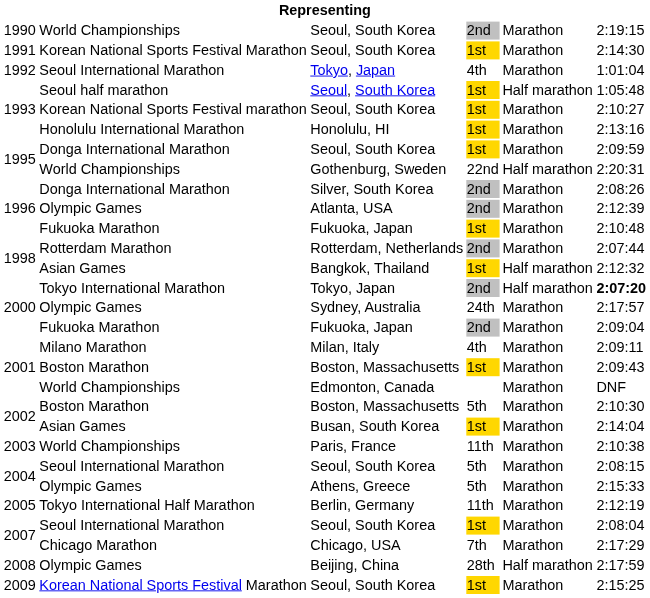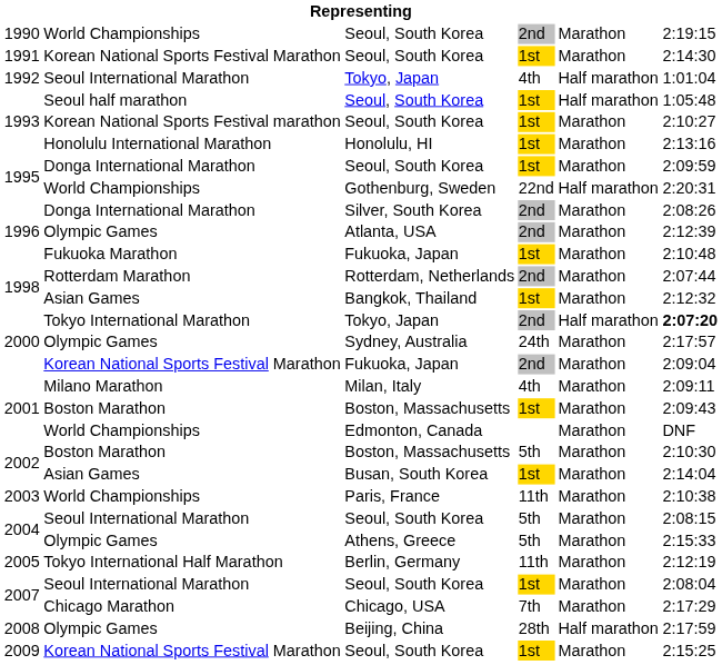 <table>
 <tr>
 <th colspan="6">Representing </th>
 </tr>
 <tr>
 <td rowspan=1>1990</td>
 <td>World Championships</td>
 <td>Seoul, South Korea</td>
 <td bgcolor="silver">2nd</td>
 <td>Marathon</td>
 <td>2:19:15</td>
 </tr>
 <tr>
 <td rowspan=1>1991</td>
 <td>Korean National Sports Festival Marathon</td>
 <td>Seoul, South Korea</td>
 <td bgcolor="gold">1st</td>
 <td>Marathon</td>
 <td>2:14:30</td>
 </tr>
 <tr>
 <td rowspan=1>1992</td>
 <td>Seoul International Marathon</td>
 <td><a href='#'>Tokyo</a>, <a href='#'>Japan</a></td>
 <td bgcolor="white">4th</td>
-<td>Marathon</td>
+<td>Half marathon</td>
 <td>1:01:04</td>
 </tr>
 <tr>
 <td rowspan=3>1993</td>
 <td>Seoul half marathon</td>
 <td><a href='#'>Seoul</a>, <a href='#'>South Korea</a></td>
 <td bgcolor="gold">1st</td>
 <td>Half marathon</td>
 <td>1:05:48</td>
 </tr>
 <tr>
 <td>Korean National Sports Festival marathon</td>
 <td>Seoul, South Korea</td>
 <td bgcolor="gold">1st</td>
 <td>Marathon</td>
 <td>2:10:27</td>
 </tr>
 <tr>
 <td>Honolulu International Marathon</td>
 <td>Honolulu, HI</td>
 <td bgcolor="gold">1st</td>
 <td>Marathon</td>
 <td>2:13:16</td>
 </tr>
 <tr>
 <td rowspan=2>1995</td>
 <td>Donga International Marathon</td>
 <td>Seoul, South Korea</td>
 <td bgcolor="gold">1st</td>
 <td>Marathon</td>
 <td>2:09:59</td>
 </tr>
 <tr>
 <td>World Championships</td>
 <td>Gothenburg, Sweden</td>
 <td bgcolor="">22nd</td>
 <td>Half marathon</td>
 <td>2:20:31</td>
 </tr>
 <tr>
 <td rowspan=3>1996</td>
 <td>Donga International Marathon</td>
 <td>Silver, South Korea</td>
 <td bgcolor="silver">2nd</td>
 <td>Marathon</td>
 <td>2:08:26</td>
 </tr>
 <tr>
 <td>Olympic Games</td>
 <td>Atlanta, USA</td>
 <td bgcolor="silver">2nd</td>
 <td>Marathon</td>
 <td>2:12:39</td>
 </tr>
 <tr>
 <td>Fukuoka Marathon</td>
 <td>Fukuoka, Japan</td>
 <td bgcolor="gold">1st</td>
 <td>Marathon</td>
 <td>2:10:48</td>
 </tr>
 <tr>
 <td rowspan=2>1998</td>
 <td>Rotterdam Marathon</td>
 <td>Rotterdam, Netherlands</td>
 <td bgcolor="silver">2nd</td>
 <td>Marathon</td>
 <td>2:07:44</td>
 </tr>
 <tr>
 <td>Asian Games</td>
 <td>Bangkok, Thailand</td>
 <td bgcolor="gold">1st</td>
-<td>Half marathon</td>
+<td>Marathon</td>
 <td>2:12:32</td>
 </tr>
 <tr>
 <td rowspan=3>2000</td>
 <td>Tokyo International Marathon</td>
 <td>Tokyo, Japan</td>
 <td bgcolor="silver">2nd</td>
 <td>Half marathon</td>
 <td><strong>2:07:20</strong></td>
 </tr>
 <tr>
 <td>Olympic Games</td>
 <td>Sydney, Australia</td>
 <td bgcolor="">24th</td>
 <td>Marathon</td>
 <td>2:17:57</td>
 </tr>
 <tr>
-<td>Fukuoka Marathon</td>
+<td><a href='#'>Korean National Sports Festival</a> Marathon</td>
 <td>Fukuoka, Japan</td>
 <td bgcolor="silver">2nd</td>
 <td>Marathon</td>
 <td>2:09:04</td>
 </tr>
 <tr>
 <td rowspan=3>2001</td>
 <td>Milano Marathon</td>
 <td>Milan, Italy</td>
 <td bgcolor="">4th</td>
 <td>Marathon</td>
 <td>2:09:11</td>
 </tr>
 <tr>
 <td>Boston Marathon</td>
 <td>Boston, Massachusetts</td>
 <td bgcolor="gold">1st</td>
 <td>Marathon</td>
 <td>2:09:43</td>
 </tr>
 <tr>
 <td>World Championships</td>
 <td>Edmonton, Canada</td>
 <td bgcolor=""></td>
 <td>Marathon</td>
 <td>DNF</td>
 </tr>
 <tr>
 <td rowspan=2>2002</td>
 <td>Boston Marathon</td>
 <td>Boston, Massachusetts</td>
 <td bgcolor="">5th</td>
 <td>Marathon</td>
 <td>2:10:30</td>
 </tr>
 <tr>
 <td>Asian Games</td>
 <td>Busan, South Korea</td>
 <td bgcolor="gold">1st</td>
 <td>Marathon</td>
 <td>2:14:04</td>
 </tr>
 <tr>
 <td rowspan=1>2003</td>
 <td>World Championships</td>
 <td>Paris, France</td>
 <td bgcolor="">11th</td>
 <td>Marathon</td>
 <td>2:10:38</td>
 </tr>
 <tr>
 <td rowspan=2>2004</td>
 <td>Seoul International Marathon</td>
 <td>Seoul, South Korea</td>
 <td bgcolor="">5th</td>
 <td>Marathon</td>
 <td>2:08:15</td>
 </tr>
 <tr>
 <td>Olympic Games</td>
 <td>Athens, Greece</td>
 <td bgcolor="">5th</td>
 <td>Marathon</td>
 <td>2:15:33</td>
 </tr>
 <tr>
 <td rowspan=1>2005</td>
 <td>Tokyo International Half Marathon</td>
 <td>Berlin, Germany</td>
 <td bgcolor="">11th</td>
 <td>Marathon</td>
 <td>2:12:19</td>
 </tr>
 <tr>
 <td rowspan=2>2007</td>
 <td>Seoul International Marathon</td>
 <td>Seoul, South Korea</td>
 <td bgcolor="gold">1st</td>
 <td>Marathon</td>
 <td>2:08:04</td>
 </tr>
 <tr>
 <td>Chicago Marathon</td>
 <td>Chicago, USA</td>
 <td bgcolor="">7th</td>
 <td>Marathon</td>
 <td>2:17:29</td>
 </tr>
 <tr>
 <td rowspan=1>2008</td>
 <td>Olympic Games</td>
 <td>Beijing, China</td>
 <td bgcolor="">28th</td>
 <td>Half marathon</td>
 <td>2:17:59</td>
 </tr>
 <tr>
 <td rowspan=1>2009</td>
 <td><a href='#'>Korean National Sports Festival</a> Marathon</td>
 <td>Seoul, South Korea</td>
 <td bgcolor="gold">1st</td>
 <td>Marathon</td>
 <td>2:15:25</td>
 </tr>
 </table>
